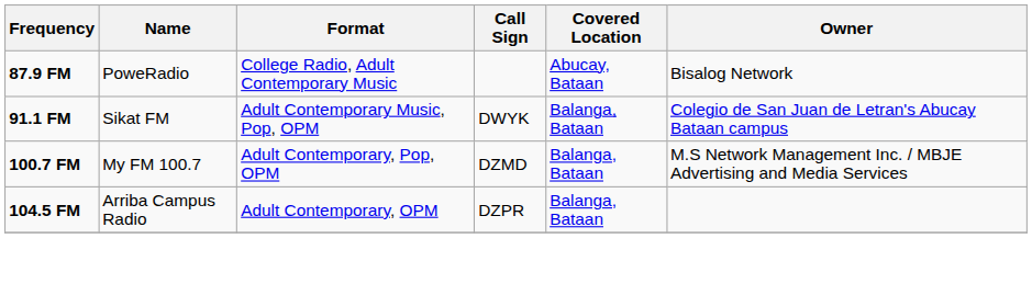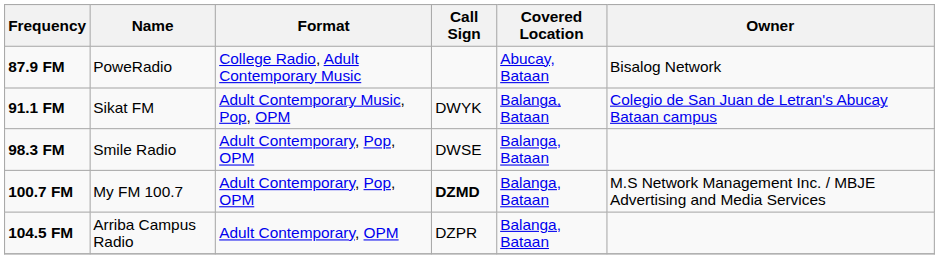 <table class="wikitable" style="font-size:90%;">
 <tr>
 <th>Frequency</th>
 <th>Name</th>
 <th>Format</th>
 <th>Call Sign</th>
 <th>Covered Location</th>
 <th>Owner</th>
 </tr>
 <tr>
 <td><strong>87.9 FM</strong></td>
 <td>PoweRadio</td>
 <td><a href='#'>College Radio</a>, <a href='#'>Adult Contemporary Music</a></td>
 <td></td>
 <td><a href='#'>Abucay, Bataan</a></td>
 <td>Bisalog Network</td>
 </tr>
 <tr>
 <td><strong>91.1 FM</strong></td>
 <td>Sikat FM</td>
 <td><a href='#'>Adult Contemporary Music</a>, <a href='#'>Pop</a>, <a href='#'>OPM</a></td>
 <td>DWYK</td>
 <td><a href='#'>Balanga, Bataan</a></td>
 <td><a href='#'>Colegio de San Juan de Letran's Abucay Bataan campus</a></td>
 </tr>
 <tr>
+<td><strong>98.3 FM</strong></td>
+<td>Smile Radio</td>
+<td><a href='#'>Adult Contemporary</a>, <a href='#'>Pop</a>, <a href='#'>OPM</a></td>
+<td>DWSE</td>
+<td><a href='#'>Balanga, Bataan</a></td>
+<td></td>
+</tr>
+<tr>
 <td><strong>100.7 FM</strong></td>
 <td>My FM 100.7</td>
 <td><a href='#'>Adult Contemporary</a>, <a href='#'>Pop</a>, <a href='#'>OPM</a></td>
-<td>DZMD</td>
+<td><strong>DZMD</strong></td>
 <td><a href='#'>Balanga, Bataan</a></td>
 <td>M.S Network Management Inc. / MBJE Advertising and Media Services</td>
 </tr>
 <tr>
 <td><strong>104.5 FM</strong></td>
 <td>Arriba Campus Radio</td>
 <td><a href='#'>Adult Contemporary</a>, <a href='#'>OPM</a></td>
 <td>DZPR</td>
 <td><a href='#'>Balanga, Bataan</a></td>
 <td></td>
 </tr>
 <tr>
 </tr>
 </table>
